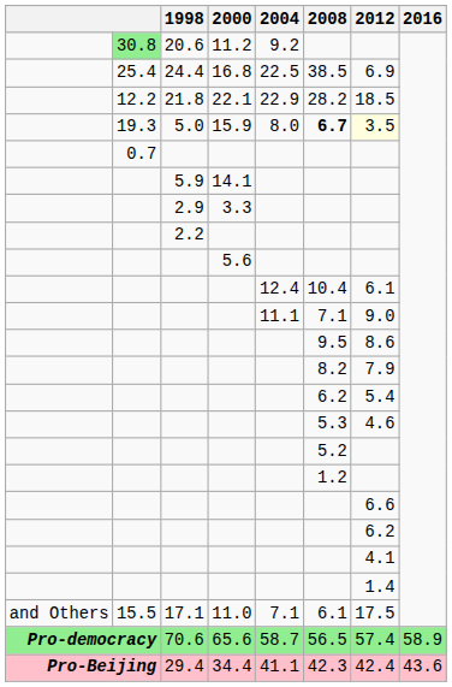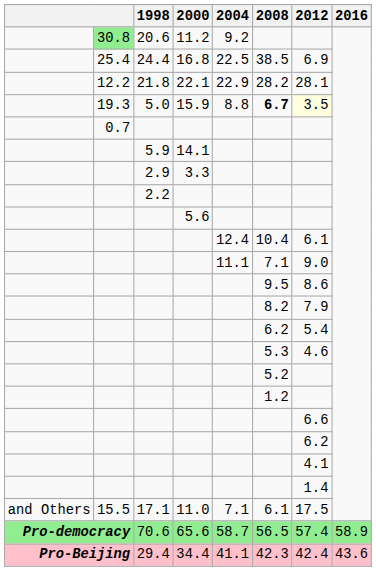 <table class="wikitable" style="text-align: right;">
 <tr bgcolor="#CCCCCC">
 <th colspan=2></th>
 <th>1998</th>
 <th>2000</th>
 <th>2004</th>
 <th>2008</th>
 <th>2012</th>
 <th>2016</th>
 </tr>
 <tr>
 <td></td>
 <td style="background: lightgreen;">30.8</td>
 <td>20.6</td>
 <td>11.2</td>
 <td>9.2</td>
 <td></td>
 <td></td>
 </tr>
 <tr>
 <td></td>
 <td>25.4</td>
 <td>24.4</td>
 <td>16.8</td>
 <td>22.5</td>
 <td>38.5</td>
 <td>6.9</td>
 </tr>
 <tr>
 <td></td>
 <td>12.2</td>
 <td>21.8</td>
 <td>22.1</td>
 <td>22.9</td>
 <td>28.2</td>
-<td>18.5</td>
+<td>28.1</td>
 </tr>
 <tr>
 <td></td>
 <td>19.3</td>
 <td>5.0</td>
 <td>15.9</td>
-<td>8.0</td>
+<td>8.8</td>
 <td><strong>6.7</strong></td>
 <td style="background: lightyellow;">3.5</td>
 </tr>
 <tr>
 <td></td>
 <td>0.7</td>
 <td></td>
 <td></td>
 <td></td>
 <td></td>
 <td></td>
 </tr>
 <tr>
 <td></td>
 <td></td>
 <td>5.9</td>
 <td>14.1</td>
 <td></td>
 <td></td>
 <td></td>
 </tr>
 <tr>
 <td></td>
 <td></td>
 <td>2.9</td>
 <td>3.3</td>
 <td></td>
 <td></td>
 <td></td>
 </tr>
 <tr>
 <td></td>
 <td></td>
 <td>2.2</td>
 <td></td>
 <td></td>
 <td></td>
 <td></td>
 </tr>
 <tr>
 <td></td>
 <td></td>
 <td></td>
 <td>5.6</td>
 <td></td>
 <td></td>
 <td></td>
 </tr>
 <tr>
 <td></td>
 <td></td>
 <td></td>
 <td></td>
 <td>12.4</td>
 <td>10.4</td>
 <td>6.1</td>
 </tr>
 <tr>
 <td></td>
 <td></td>
 <td></td>
 <td></td>
 <td>11.1</td>
 <td>7.1</td>
 <td>9.0</td>
 </tr>
 <tr>
 <td></td>
 <td></td>
 <td></td>
 <td></td>
 <td></td>
 <td>9.5</td>
 <td>8.6</td>
 </tr>
 <tr>
 <td></td>
 <td></td>
 <td></td>
 <td></td>
 <td></td>
 <td>8.2</td>
 <td>7.9</td>
 </tr>
 <tr>
 <td></td>
 <td></td>
 <td></td>
 <td></td>
 <td></td>
 <td>6.2</td>
 <td>5.4</td>
 </tr>
 <tr>
 <td></td>
 <td></td>
 <td></td>
 <td></td>
 <td></td>
 <td>5.3</td>
 <td>4.6</td>
 </tr>
 <tr>
 <td></td>
 <td></td>
 <td></td>
 <td></td>
 <td></td>
 <td>5.2</td>
 <td></td>
 </tr>
 <tr>
 <td></td>
 <td></td>
 <td></td>
 <td></td>
 <td></td>
 <td>1.2</td>
 <td></td>
 </tr>
 <tr>
 <td></td>
 <td></td>
 <td></td>
 <td></td>
 <td></td>
 <td></td>
 <td>6.6</td>
 </tr>
 <tr>
 <td></td>
 <td></td>
 <td></td>
 <td></td>
 <td></td>
 <td></td>
 <td>6.2</td>
 </tr>
 <tr>
 <td></td>
 <td></td>
 <td></td>
 <td></td>
 <td></td>
 <td></td>
 <td>4.1</td>
 </tr>
 <tr>
 <td></td>
 <td></td>
 <td></td>
 <td></td>
 <td></td>
 <td></td>
 <td>1.4</td>
 </tr>
 <tr>
 <td> and Others</td>
 <td>15.5</td>
 <td>17.1</td>
 <td>11.0</td>
 <td>7.1</td>
 <td>6.1</td>
 <td>17.5</td>
 </tr>
 <tr bgcolor=lightgreen>
 <td colspan=2><strong><em>Pro-democracy</em></strong></td>
 <td>70.6</td>
 <td>65.6</td>
 <td>58.7</td>
 <td>56.5</td>
 <td>57.4</td>
 <td>58.9</td>
 </tr>
 <tr bgcolor=pink>
 <td colspan=2><strong><em>Pro-Beijing</em></strong></td>
 <td>29.4</td>
 <td>34.4</td>
 <td>41.1</td>
 <td>42.3</td>
 <td>42.4</td>
 <td>43.6</td>
 </tr>
 </table>
